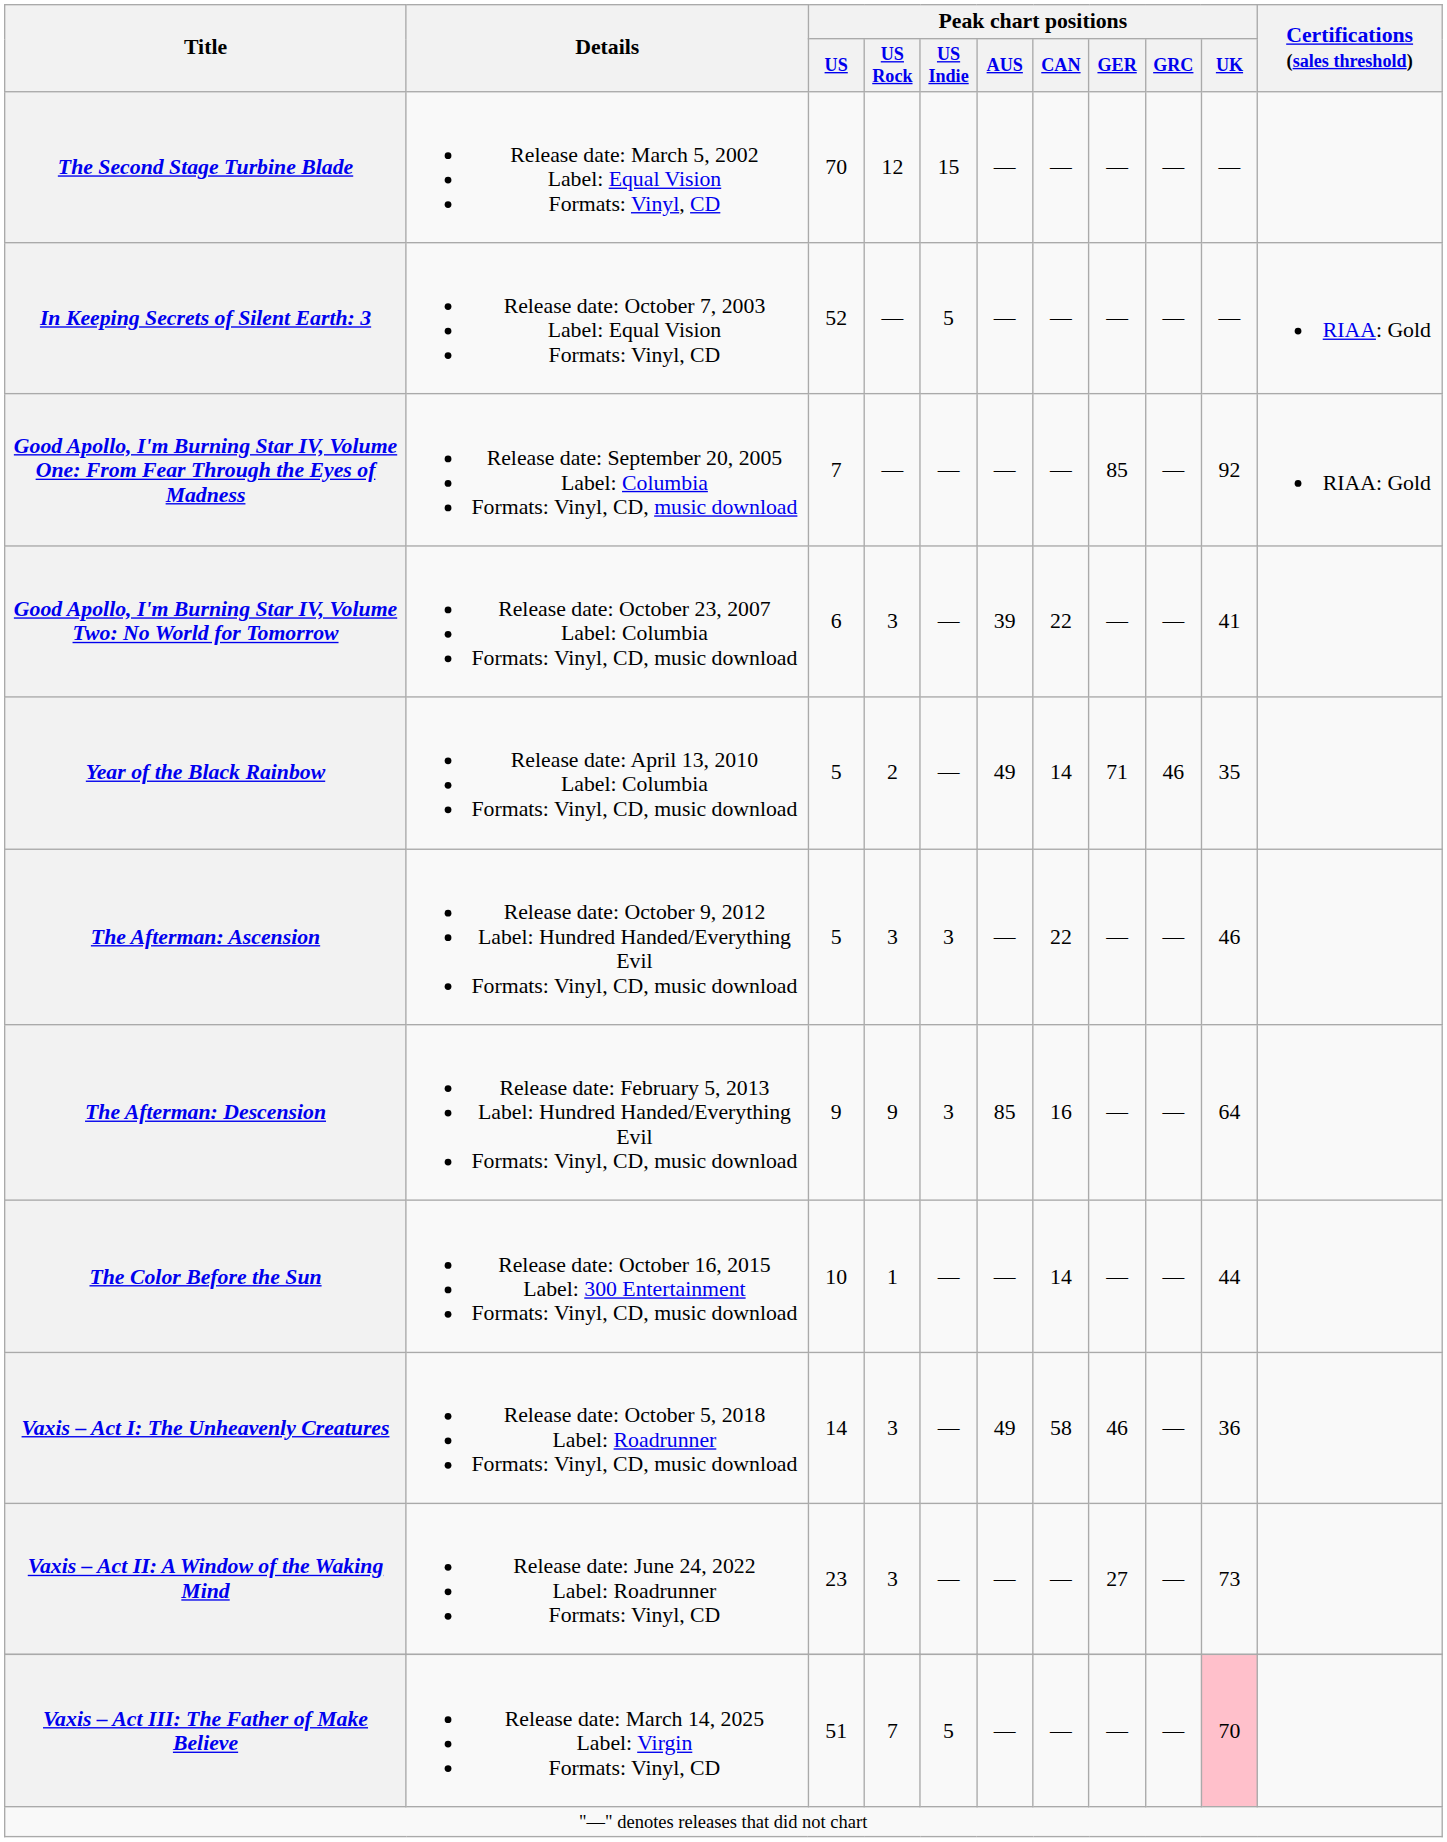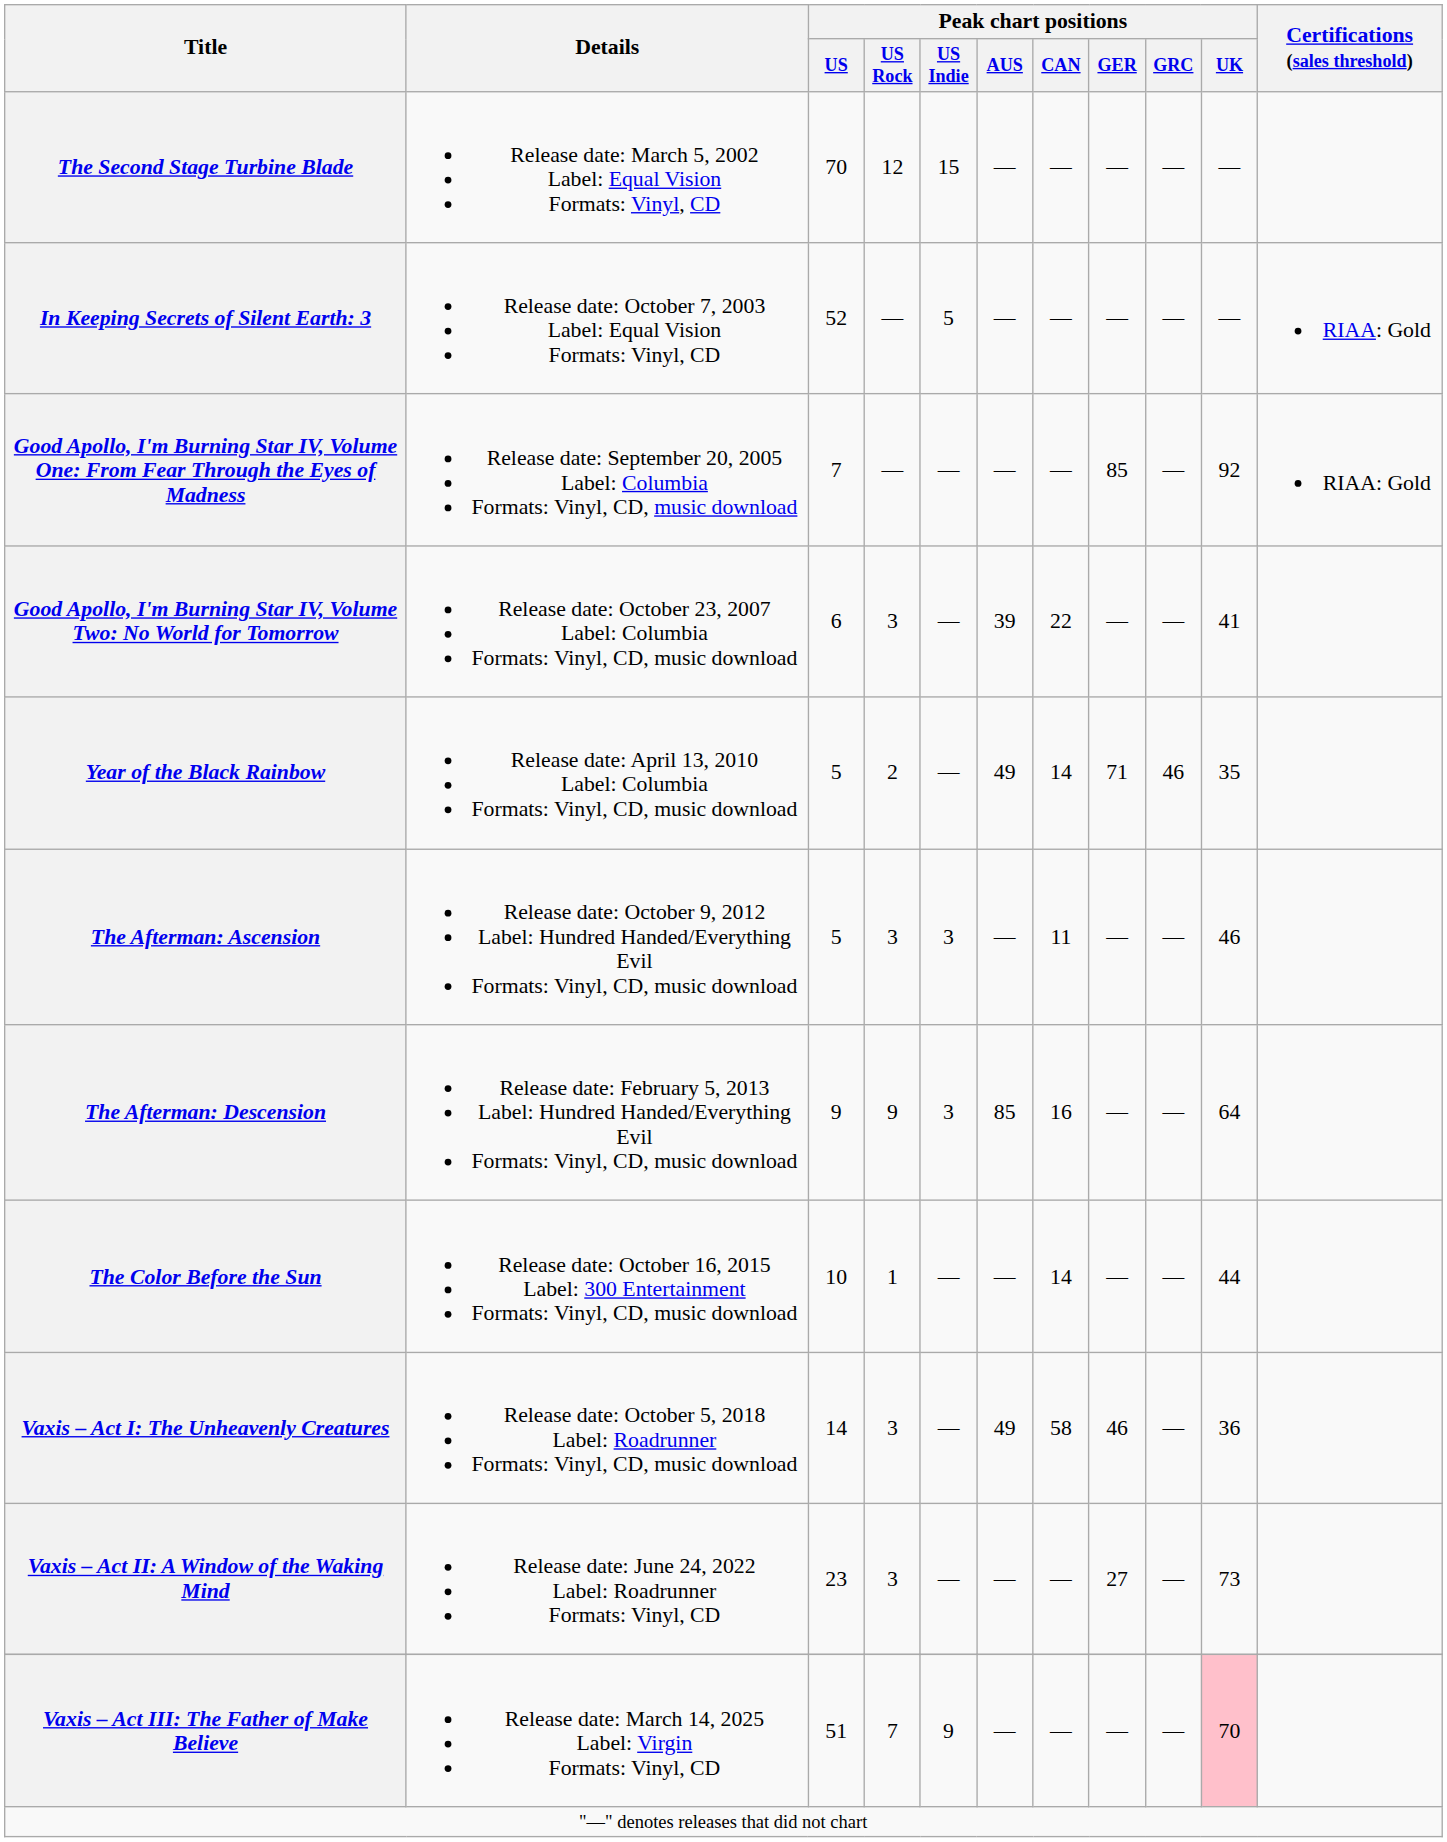 <table class="wikitable plainrowheaders" style="text-align:center;">
 <tr>
 <th rowspan="2" style="width:18em;">Title</th>
 <th rowspan="2" style="width:18em;">Details</th>
 <th colspan="8">Peak chart positions</th>
 <th rowspan="2" style="width:8em;"><a href='#'>Certifications</a><br><small>(<a href='#'>sales threshold</a>)</small></th>
 </tr>
 <tr style="font-size:smaller;">
 <th width="35"><a href='#'>US</a><br></th>
 <th width="35"><a href='#'>US<br>Rock</a><br></th>
 <th width="35"><a href='#'>US<br>Indie</a><br></th>
 <th width="35"><a href='#'>AUS</a><br></th>
 <th width="35"><a href='#'>CAN</a><br></th>
 <th width="35"><a href='#'>GER</a><br></th>
 <th width="35"><a href='#'>GRC</a><br></th>
 <th width="35"><a href='#'>UK</a><br></th>
 </tr>
 <tr>
 <th scope="row"><em><a href='#'>The Second Stage Turbine Blade</a></em></th>
 <td><br><ul><li>Release date: March 5, 2002</li><li>Label: <a href='#'>Equal Vision</a></li><li>Formats: <a href='#'>Vinyl</a>, <a href='#'>CD</a></li></ul></td>
 <td>70</td>
 <td>12</td>
 <td>15</td>
 <td>—</td>
 <td>—</td>
 <td>—</td>
 <td>—</td>
 <td>—</td>
 <td></td>
 </tr>
 <tr>
 <th scope="row"><em><a href='#'>In Keeping Secrets of Silent Earth: 3</a></em></th>
 <td><br><ul><li>Release date: October 7, 2003</li><li>Label: Equal Vision</li><li>Formats: Vinyl, CD</li></ul></td>
 <td>52</td>
 <td>—</td>
 <td>5</td>
 <td>—</td>
 <td>—</td>
 <td>—</td>
 <td>—</td>
 <td>—</td>
 <td><br><ul><li><a href='#'>RIAA</a>: Gold</li></ul></td>
 </tr>
 <tr>
 <th scope="row"><em><a href='#'>Good Apollo, I'm Burning Star IV, Volume One: From Fear Through the Eyes of Madness</a></em></th>
 <td><br><ul><li>Release date: September 20, 2005</li><li>Label: <a href='#'>Columbia</a></li><li>Formats: Vinyl, CD, <a href='#'>music download</a></li></ul></td>
 <td>7</td>
 <td>—</td>
 <td>—</td>
 <td>—</td>
 <td>—</td>
 <td>85</td>
 <td>—</td>
 <td>92</td>
 <td><br><ul><li>RIAA: Gold</li></ul></td>
 </tr>
 <tr>
 <th scope="row"><em><a href='#'>Good Apollo, I'm Burning Star IV, Volume Two: No World for Tomorrow</a></em></th>
 <td><br><ul><li>Release date: October 23, 2007</li><li>Label: Columbia</li><li>Formats: Vinyl, CD, music download</li></ul></td>
 <td>6</td>
 <td>3</td>
 <td>—</td>
 <td>39</td>
 <td>22</td>
 <td>—</td>
 <td>—</td>
 <td>41</td>
 <td></td>
 </tr>
 <tr>
 <th scope="row"><em><a href='#'>Year of the Black Rainbow</a></em></th>
 <td><br><ul><li>Release date: April 13, 2010</li><li>Label: Columbia</li><li>Formats: Vinyl, CD, music download</li></ul></td>
 <td>5</td>
 <td>2</td>
 <td>—</td>
 <td>49</td>
 <td>14</td>
 <td>71</td>
 <td>46</td>
 <td>35</td>
 <td></td>
 </tr>
 <tr>
 <th scope="row"><em><a href='#'>The Afterman: Ascension</a></em></th>
 <td><br><ul><li>Release date: October 9, 2012</li><li>Label: Hundred Handed/Everything Evil</li><li>Formats: Vinyl, CD, music download</li></ul></td>
 <td>5</td>
 <td>3</td>
 <td>3</td>
 <td>—</td>
-<td>22</td>
+<td>11</td>
 <td>—</td>
 <td>—</td>
 <td>46</td>
 <td></td>
 </tr>
 <tr>
 <th scope="row"><em><a href='#'>The Afterman: Descension</a></em></th>
 <td><br><ul><li>Release date: February 5, 2013</li><li>Label: Hundred Handed/Everything Evil</li><li>Formats: Vinyl, CD, music download</li></ul></td>
 <td>9</td>
 <td>9</td>
 <td>3</td>
 <td>85</td>
 <td>16</td>
 <td>—</td>
 <td>—</td>
 <td>64</td>
 <td></td>
 </tr>
 <tr>
 <th scope="row"><em><a href='#'>The Color Before the Sun</a></em></th>
 <td><br><ul><li>Release date: October 16, 2015</li><li>Label: <a href='#'>300 Entertainment</a></li><li>Formats: Vinyl, CD, music download</li></ul></td>
 <td>10</td>
 <td>1</td>
 <td>—</td>
 <td>—</td>
 <td>14</td>
 <td>—</td>
 <td>—</td>
 <td>44</td>
 <td></td>
 </tr>
 <tr>
 <th scope="row"><em><a href='#'>Vaxis – Act I: The Unheavenly Creatures</a></em></th>
 <td><br><ul><li>Release date: October 5, 2018</li><li>Label: <a href='#'>Roadrunner</a></li><li>Formats: Vinyl, CD, music download</li></ul></td>
 <td>14</td>
 <td>3</td>
 <td>—</td>
 <td>49</td>
 <td>58</td>
 <td>46</td>
 <td>—</td>
 <td>36</td>
 <td></td>
 </tr>
 <tr>
 <th scope="row"><em><a href='#'>Vaxis – Act II: A Window of the Waking Mind</a></em></th>
 <td><br><ul><li>Release date: June 24, 2022</li><li>Label: Roadrunner</li><li>Formats: Vinyl, CD</li></ul></td>
 <td>23</td>
 <td>3</td>
 <td>—</td>
 <td>—</td>
 <td>—</td>
 <td>27</td>
 <td>—</td>
 <td>73</td>
 <td></td>
 </tr>
 <tr>
 </tr>
 <tr>
 <th scope="row"><em><a href='#'>Vaxis – Act III: The Father of Make Believe</a></em></th>
 <td><br><ul><li>Release date: March 14, 2025</li><li>Label: <a href='#'>Virgin</a></li><li>Formats: Vinyl, CD</li></ul></td>
 <td>51</td>
 <td>7</td>
-<td>5</td>
+<td>9</td>
 <td>—</td>
 <td>—</td>
 <td>—</td>
 <td>—</td>
 <td style="background: pink;">70</td>
 <td></td>
 </tr>
 <tr>
 <td colspan="14" style="font-size:85%">"—" denotes releases that did not chart</td>
 </tr>
 </table>
